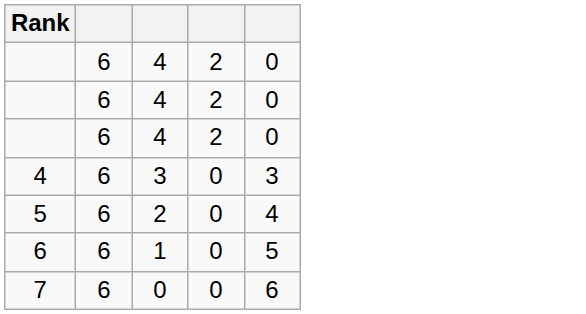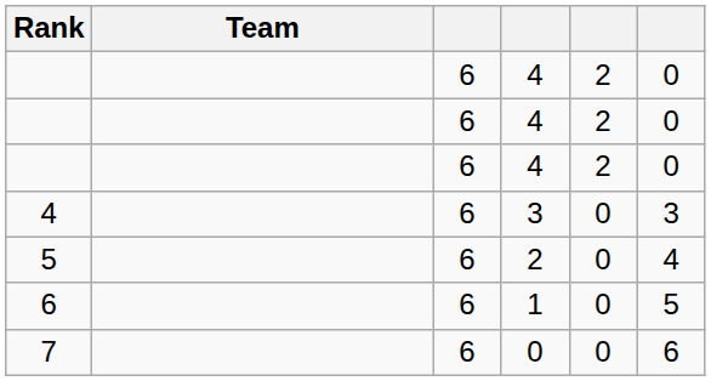 <table class="wikitable" style="text-align: center;">
 <tr>
 <th width=40>Rank</th>
+<th width=180>Team</th>
 <th width=30></th>
 <th width=30></th>
 <th width=30></th>
 <th width=30></th>
 </tr>
 <tr>
 <td></td>
+<td align=left></td>
 <td>6</td>
 <td>4</td>
 <td>2</td>
 <td>0</td>
 </tr>
 <tr>
 <td></td>
+<td align=left></td>
 <td>6</td>
 <td>4</td>
 <td>2</td>
 <td>0</td>
 </tr>
 <tr>
 <td></td>
+<td align=left></td>
 <td>6</td>
 <td>4</td>
 <td>2</td>
 <td>0</td>
 </tr>
 <tr>
 <td>4</td>
+<td align=left></td>
 <td>6</td>
 <td>3</td>
 <td>0</td>
 <td>3</td>
 </tr>
 <tr>
 <td>5</td>
+<td align=left></td>
 <td>6</td>
 <td>2</td>
 <td>0</td>
 <td>4</td>
 </tr>
 <tr>
 <td>6</td>
+<td align=left></td>
 <td>6</td>
 <td>1</td>
 <td>0</td>
 <td>5</td>
 </tr>
 <tr>
 <td>7</td>
+<td align=left></td>
 <td>6</td>
 <td>0</td>
 <td>0</td>
 <td>6</td>
 </tr>
 </table>
